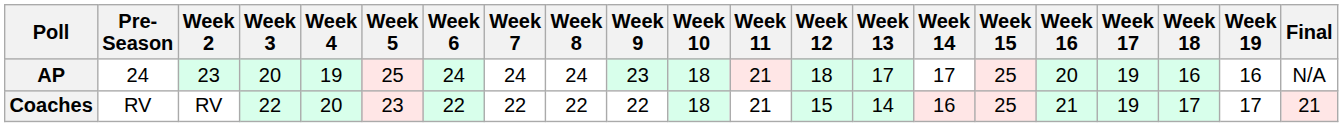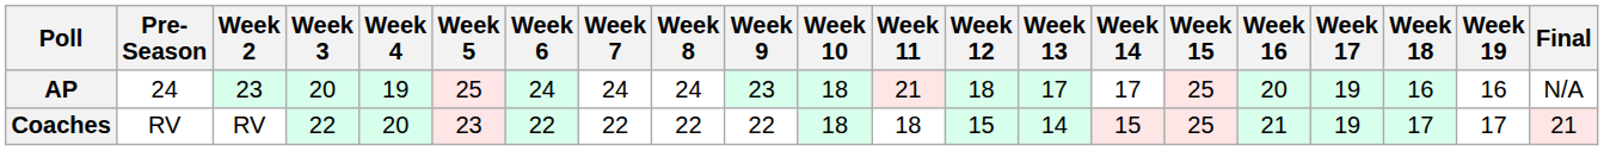 <table class="wikitable" style="white-space:nowrap;font-size:90%">
 <tr>
 <th>Poll</th>
 <th>Pre-<br>Season</th>
 <th>Week<br>2</th>
 <th>Week<br>3</th>
 <th>Week<br>4</th>
 <th>Week<br>5</th>
 <th>Week<br>6</th>
 <th>Week<br>7</th>
 <th>Week<br>8</th>
 <th>Week<br>9</th>
 <th>Week<br>10</th>
 <th>Week<br>11</th>
 <th>Week<br>12</th>
 <th>Week<br>13</th>
 <th>Week<br>14</th>
 <th>Week<br>15</th>
 <th>Week<br>16</th>
 <th>Week<br>17</th>
 <th>Week<br>18</th>
 <th>Week<br>19</th>
 <th>Final</th>
 </tr>
 <tr style="text-align:center;">
 <th>AP</th>
 <td style="background:#FFF;">24</td>
 <td style="background:#D8FFEB;">23</td>
 <td style="background:#D8FFEB;">20</td>
 <td style="background:#D8FFEB;">19</td>
 <td style="background:#FFE6E6;">25</td>
 <td style="background:#D8FFEB;">24</td>
 <td style="background:#FFF;">24</td>
 <td style="background:#FFF;">24</td>
 <td style="background:#D8FFEB;">23</td>
 <td style="background:#D8FFEB;">18</td>
 <td style="background:#FFE6E6;">21</td>
 <td style="background:#D8FFEB;">18</td>
 <td style="background:#D8FFEB;">17</td>
 <td style="background:#FFF;">17</td>
 <td style="background:#FFE6E6;">25</td>
 <td style="background:#D8FFEB;">20</td>
 <td style="background:#D8FFEB;">19</td>
 <td style="background:#D8FFEB;">16</td>
 <td style="background:#FFF;">16</td>
 <td style="background:#FFF;">N/A</td>
 </tr>
 <tr style="text-align:center;">
 <th>Coaches</th>
 <td style="background:#FFF;">RV</td>
 <td style="background:#FFF;">RV</td>
 <td style="background:#D8FFEB;">22</td>
 <td style="background:#D8FFEB;">20</td>
 <td style="background:#FFE6E6;">23</td>
 <td style="background:#D8FFEB;">22</td>
 <td style="background:#FFF;">22</td>
 <td style="background:#FFF;">22</td>
 <td style="background:#FFF;">22</td>
 <td style="background:#D8FFEB;">18</td>
-<td style="background:#FFF;">21</td>
+<td style="background:#FFF;">18</td>
 <td style="background:#D8FFEB;">15</td>
 <td style="background:#D8FFEB;">14</td>
-<td style="background:#FFE6E6;">16</td>
+<td style="background:#FFE6E6;">15</td>
 <td style="background:#FFE6E6;">25</td>
 <td style="background:#D8FFEB;">21</td>
 <td style="background:#D8FFEB;">19</td>
 <td style="background:#D8FFEB;">17</td>
 <td style="background:#FFF;">17</td>
 <td style="background:#FFE6E6;">21</td>
 </tr>
 </table>
